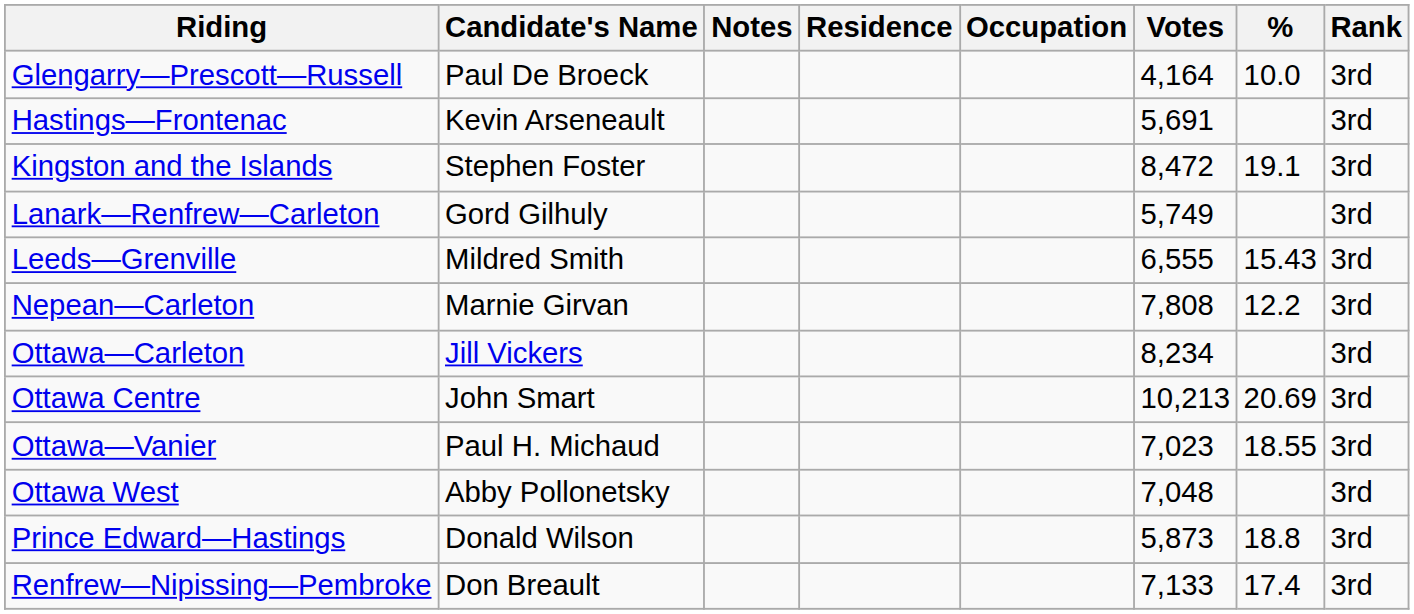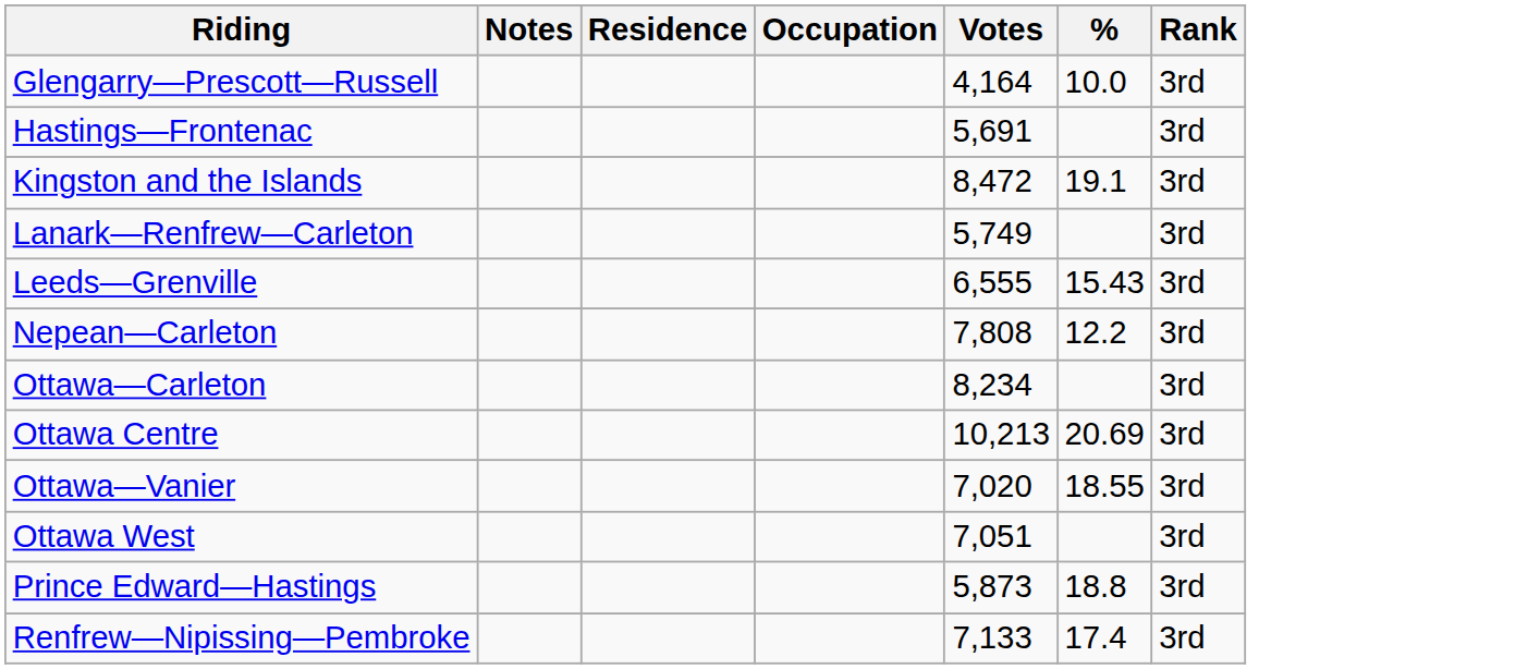 <table class="wikitable sortable">
 <tr>
 <th>Riding<br></th>
-<th>Candidate's Name</th>
 <th>Notes</th>
 <th>Residence</th>
 <th>Occupation</th>
 <th>Votes</th>
 <th>%</th>
 <th>Rank</th>
 </tr>
 <tr>
 <td><a href='#'>Glengarry—Prescott—Russell</a></td>
-<td>Paul De Broeck</td>
 <td></td>
 <td></td>
 <td></td>
 <td>4,164</td>
 <td>10.0</td>
 <td>3rd</td>
 </tr>
 <tr>
 <td><a href='#'>Hastings—Frontenac</a></td>
-<td>Kevin Arseneault</td>
 <td></td>
 <td></td>
 <td></td>
 <td>5,691</td>
 <td></td>
 <td>3rd</td>
 </tr>
 <tr>
 <td><a href='#'>Kingston and the Islands</a></td>
-<td>Stephen Foster</td>
 <td></td>
 <td></td>
 <td></td>
 <td>8,472</td>
 <td>19.1</td>
 <td>3rd</td>
 </tr>
 <tr>
 <td><a href='#'>Lanark—Renfrew—Carleton</a></td>
-<td>Gord Gilhuly</td>
 <td></td>
 <td></td>
 <td></td>
 <td>5,749</td>
 <td></td>
 <td>3rd</td>
 </tr>
 <tr>
 <td><a href='#'>Leeds—Grenville</a></td>
-<td>Mildred Smith</td>
 <td></td>
 <td></td>
 <td></td>
 <td>6,555</td>
 <td>15.43</td>
 <td>3rd</td>
 </tr>
 <tr>
 <td><a href='#'>Nepean—Carleton</a></td>
-<td>Marnie Girvan</td>
 <td></td>
 <td></td>
 <td></td>
 <td>7,808</td>
 <td>12.2</td>
 <td>3rd</td>
 </tr>
 <tr>
 <td><a href='#'>Ottawa—Carleton</a></td>
-<td><a href='#'>Jill Vickers</a></td>
 <td></td>
 <td></td>
 <td></td>
 <td>8,234</td>
 <td></td>
 <td>3rd</td>
 </tr>
 <tr>
 <td><a href='#'>Ottawa Centre</a></td>
-<td>John Smart</td>
 <td></td>
 <td></td>
 <td></td>
 <td>10,213</td>
 <td>20.69</td>
 <td>3rd</td>
 </tr>
 <tr>
 <td><a href='#'>Ottawa—Vanier</a></td>
-<td>Paul H. Michaud</td>
 <td></td>
 <td></td>
 <td></td>
-<td>7,023</td>
+<td>7,020</td>
 <td>18.55</td>
 <td>3rd</td>
 </tr>
 <tr>
 <td><a href='#'>Ottawa West</a></td>
-<td>Abby Pollonetsky</td>
 <td></td>
 <td></td>
 <td></td>
-<td>7,048</td>
+<td>7,051</td>
 <td></td>
 <td>3rd</td>
 </tr>
 <tr>
 <td><a href='#'>Prince Edward—Hastings</a></td>
-<td>Donald Wilson</td>
 <td></td>
 <td></td>
 <td></td>
 <td>5,873</td>
 <td>18.8</td>
 <td>3rd</td>
 </tr>
 <tr>
 <td><a href='#'>Renfrew—Nipissing—Pembroke</a></td>
-<td>Don Breault</td>
 <td></td>
 <td></td>
 <td></td>
 <td>7,133</td>
 <td>17.4</td>
 <td>3rd</td>
 </tr>
 </table>
